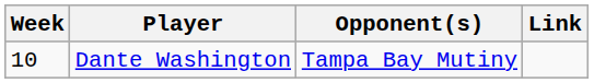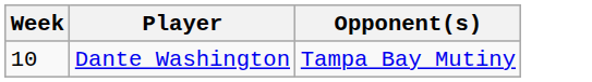 <table class=wikitable>
 <tr>
 <th>Week</th>
 <th>Player</th>
 <th>Opponent(s)</th>
-<th>Link</th>
 </tr>
 <tr>
 <td>10</td>
 <td> <a href='#'>Dante Washington</a></td>
 <td><a href='#'>Tampa Bay Mutiny</a></td>
-<td></td>
 </tr>
 </table>
